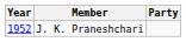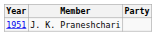 <table class="wikitable sortable">
 <tr>
 <th>Year</th>
 <th>Member</th>
 <th colspan="2">Party</th>
 </tr>
 <tr>
-<td><a href='#'>1952</a></td>
+<td><a href='#'>1951</a></td>
 <td>J. K. Praneshchari</td>
 <td></td>
 </tr>
 </table>
